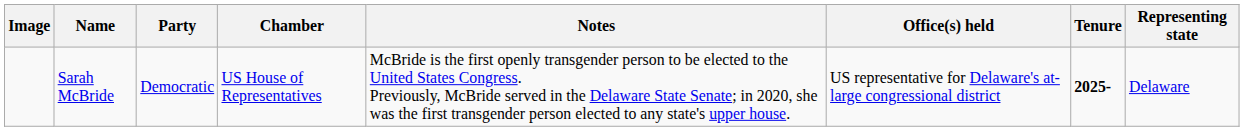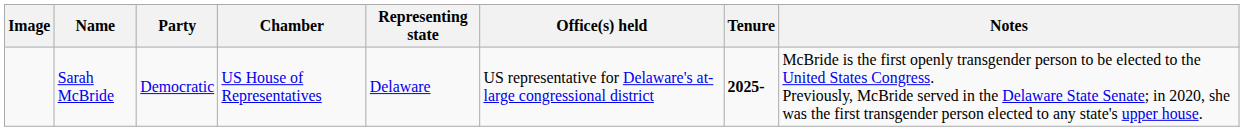 <table class="wikitable sortable">
 <tr>
 <th>Image</th>
 <th>Name</th>
 <th>Party</th>
 <th>Chamber</th>
-<th class="unsortable">Notes</th>
+<th>Representing state</th>
 <th>Office(s) held</th>
 <th>Tenure</th>
-<th>Representing state</th>
+<th class="unsortable">Notes</th>
 </tr>
 <tr>
 <td></td>
 <td><a href='#'>Sarah McBride</a></td>
 <td><a href='#'>Democratic</a></td>
 <td><a href='#'>US House of Representatives</a></td>
-<td>McBride is the first openly transgender person to be elected to the <a href='#'>United States Congress</a>.<br>Previously, McBride served in the <a href='#'>Delaware State Senate</a>; in 2020, she was the first transgender person elected to any state's <a href='#'>upper house</a>.</td>
+<td><a href='#'>Delaware</a></td>
 <td>US representative for <a href='#'>Delaware's at-large congressional district</a></td>
 <td><strong>2025-</strong></td>
-<td><a href='#'>Delaware</a></td>
+<td>McBride is the first openly transgender person to be elected to the <a href='#'>United States Congress</a>.<br>Previously, McBride served in the <a href='#'>Delaware State Senate</a>; in 2020, she was the first transgender person elected to any state's <a href='#'>upper house</a>.</td>
 </tr>
 </table>
